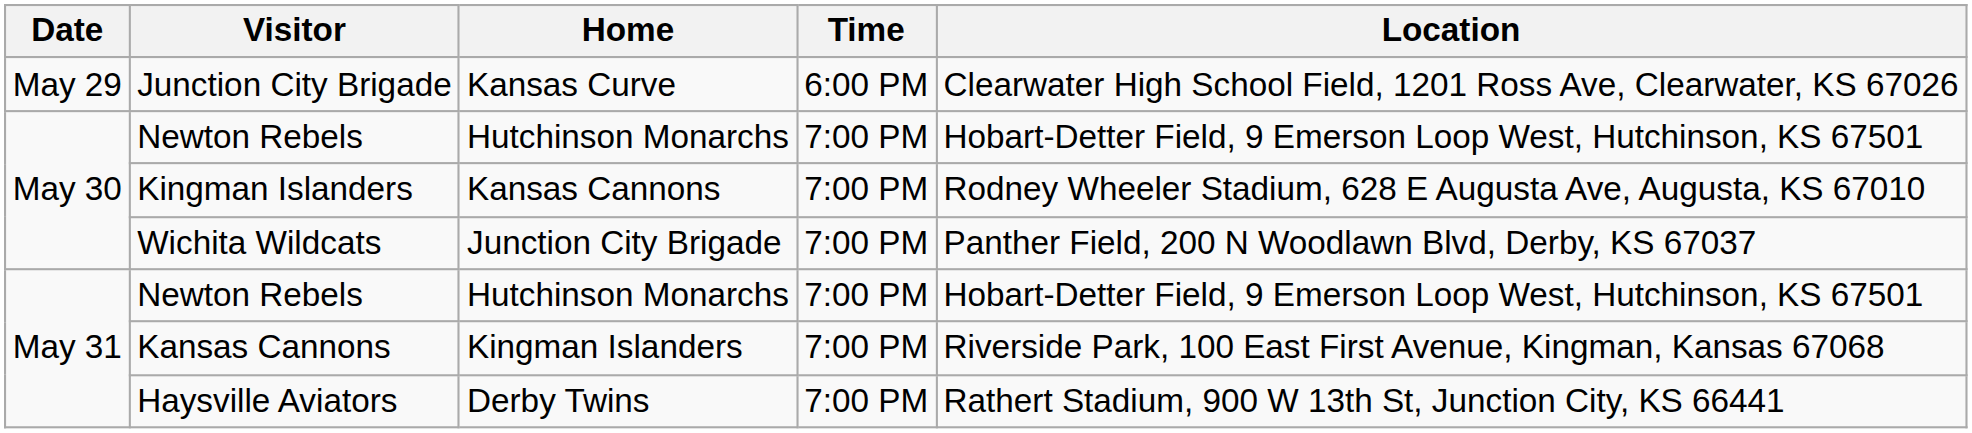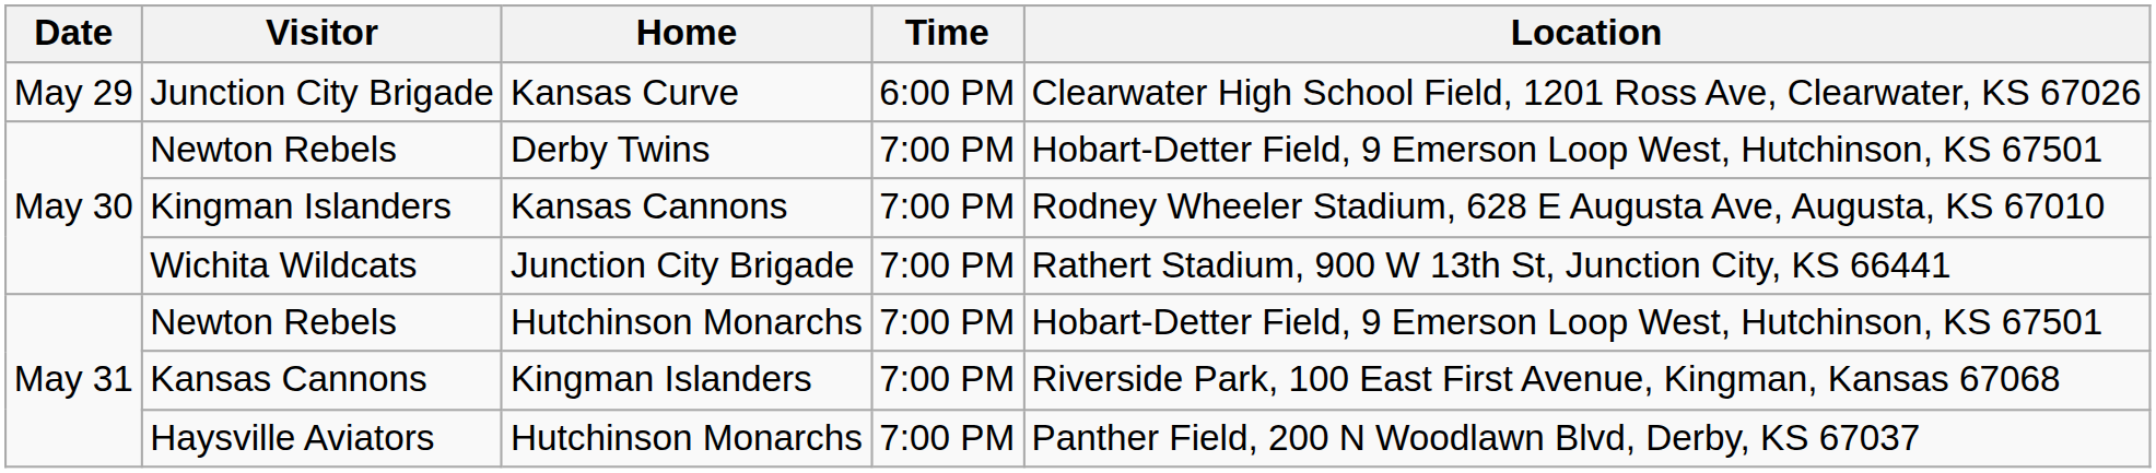 <table class="wikitable">
 <tr>
 <th>Date</th>
 <th>Visitor</th>
 <th>Home</th>
 <th>Time</th>
 <th>Location</th>
 </tr>
 <tr>
 <td rowspan="1">May 29</td>
 <td>Junction City Brigade</td>
 <td>Kansas Curve</td>
 <td>6:00 PM</td>
 <td>Clearwater High School Field, 1201 Ross Ave, Clearwater, KS 67026</td>
 </tr>
 <tr>
 <td rowspan="3">May 30</td>
 <td>Newton Rebels</td>
-<td>Hutchinson Monarchs</td>
+<td>Derby Twins</td>
 <td>7:00 PM</td>
 <td>Hobart-Detter Field, 9 Emerson Loop West, Hutchinson, KS 67501</td>
 </tr>
 <tr>
 <td>Kingman Islanders</td>
 <td>Kansas Cannons</td>
 <td>7:00 PM</td>
 <td>Rodney Wheeler Stadium, 628 E Augusta Ave, Augusta, KS 67010</td>
 </tr>
 <tr>
 <td>Wichita Wildcats</td>
 <td>Junction City Brigade</td>
 <td>7:00 PM</td>
-<td>Panther Field, 200 N Woodlawn Blvd, Derby, KS 67037</td>
+<td>Rathert Stadium, 900 W 13th St, Junction City, KS 66441</td>
 </tr>
 <tr>
 <td rowspan="3">May 31</td>
 <td>Newton Rebels</td>
 <td>Hutchinson Monarchs</td>
 <td>7:00 PM</td>
 <td>Hobart-Detter Field, 9 Emerson Loop West, Hutchinson, KS 67501</td>
 </tr>
 <tr>
 <td>Kansas Cannons</td>
 <td>Kingman Islanders</td>
 <td>7:00 PM</td>
 <td>Riverside Park, 100 East First Avenue, Kingman, Kansas 67068</td>
 </tr>
 <tr>
 <td>Haysville Aviators</td>
-<td>Derby Twins</td>
+<td>Hutchinson Monarchs</td>
 <td>7:00 PM</td>
-<td>Rathert Stadium, 900 W 13th St, Junction City, KS 66441</td>
+<td>Panther Field, 200 N Woodlawn Blvd, Derby, KS 67037</td>
 </tr>
 </table>
